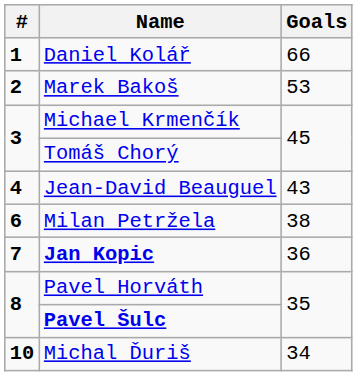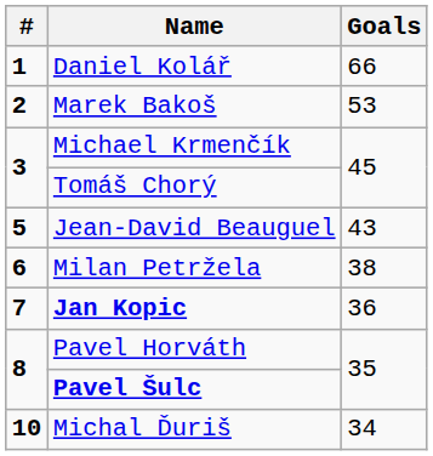 <table class="wikitable">
 <tr>
 <th>#</th>
 <th>Name</th>
 <th>Goals</th>
 </tr>
 <tr>
 <td><strong>1</strong></td>
 <td> <a href='#'>Daniel Kolář</a></td>
 <td>66</td>
 </tr>
 <tr>
 <td><strong>2</strong></td>
 <td> <a href='#'>Marek Bakoš</a></td>
 <td>53</td>
 </tr>
 <tr>
 <td rowspan="2"><strong>3</strong></td>
 <td> <a href='#'>Michael Krmenčík</a></td>
 <td rowspan="2">45</td>
 </tr>
 <tr>
 <td> <a href='#'>Tomáš Chorý</a></td>
 </tr>
 <tr>
-<td><strong>4</strong></td>
+<td><strong>5</strong></td>
 <td> <a href='#'>Jean-David Beauguel</a></td>
 <td>43</td>
 </tr>
 <tr>
 <td><strong>6</strong></td>
 <td> <a href='#'>Milan Petržela</a></td>
 <td>38</td>
 </tr>
 <tr>
 <td><strong>7</strong></td>
 <td> <strong><a href='#'>Jan Kopic</a></strong></td>
 <td>36</td>
 </tr>
 <tr>
 <td rowspan="2"><strong>8</strong></td>
 <td> <a href='#'>Pavel Horváth</a></td>
 <td rowspan="2">35</td>
 </tr>
 <tr>
 <td> <strong><a href='#'>Pavel Šulc</a></strong></td>
 </tr>
 <tr>
 <td><strong>10</strong></td>
 <td> <a href='#'>Michal Ďuriš</a></td>
 <td>34</td>
 </tr>
 </table>
